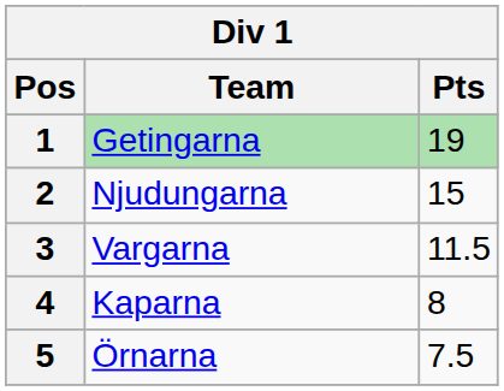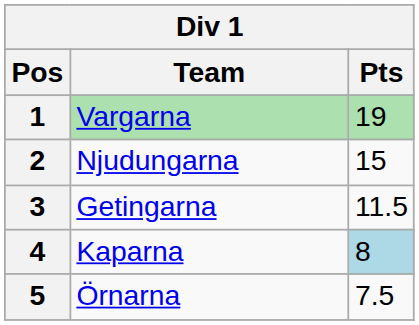 <table class="wikitable">
 <tr>
 <th colspan="3">Div 1</th>
 </tr>
 <tr>
 <th width=20>Pos</th>
 <th width=150>Team</th>
 <th width=30>Pts</th>
 </tr>
 <tr style="background:#ACE1AF;">
 <th>1</th>
-<td><a href='#'>Getingarna</a></td>
+<td><a href='#'>Vargarna</a></td>
 <td>19</td>
 </tr>
 <tr>
 <th>2</th>
 <td><a href='#'>Njudungarna</a></td>
 <td>15</td>
 </tr>
 <tr>
 <th>3</th>
-<td><a href='#'>Vargarna</a></td>
+<td><a href='#'>Getingarna</a></td>
 <td>11.5</td>
 </tr>
 <tr>
 <th>4</th>
 <td><a href='#'>Kaparna</a></td>
-<td>8</td>
+<td style="background: lightblue;">8</td>
 </tr>
 <tr>
 <th>5</th>
 <td><a href='#'>Örnarna</a></td>
 <td>7.5</td>
 </tr>
 </table>
